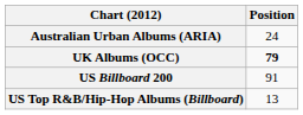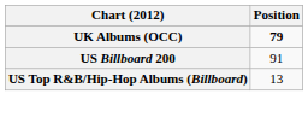 <table class="wikitable sortable plainrowheaders" style="text-align:center;">
 <tr>
 <th scope="col">Chart (2012)</th>
 <th scope="col">Position</th>
-</tr>
-<tr>
-<th scope="row">Australian Urban Albums (ARIA)</th>
-<td>24</td>
 </tr>
 <tr>
 <th scope="row">UK Albums (OCC)</th>
 <td><strong>79</strong></td>
 </tr>
 <tr>
 <th scope="row">US <em>Billboard</em> 200</th>
 <td>91</td>
 </tr>
 <tr>
 <th scope="row">US Top R&B/Hip-Hop Albums (<em>Billboard</em>)</th>
 <td>13</td>
 </tr>
 </table>
